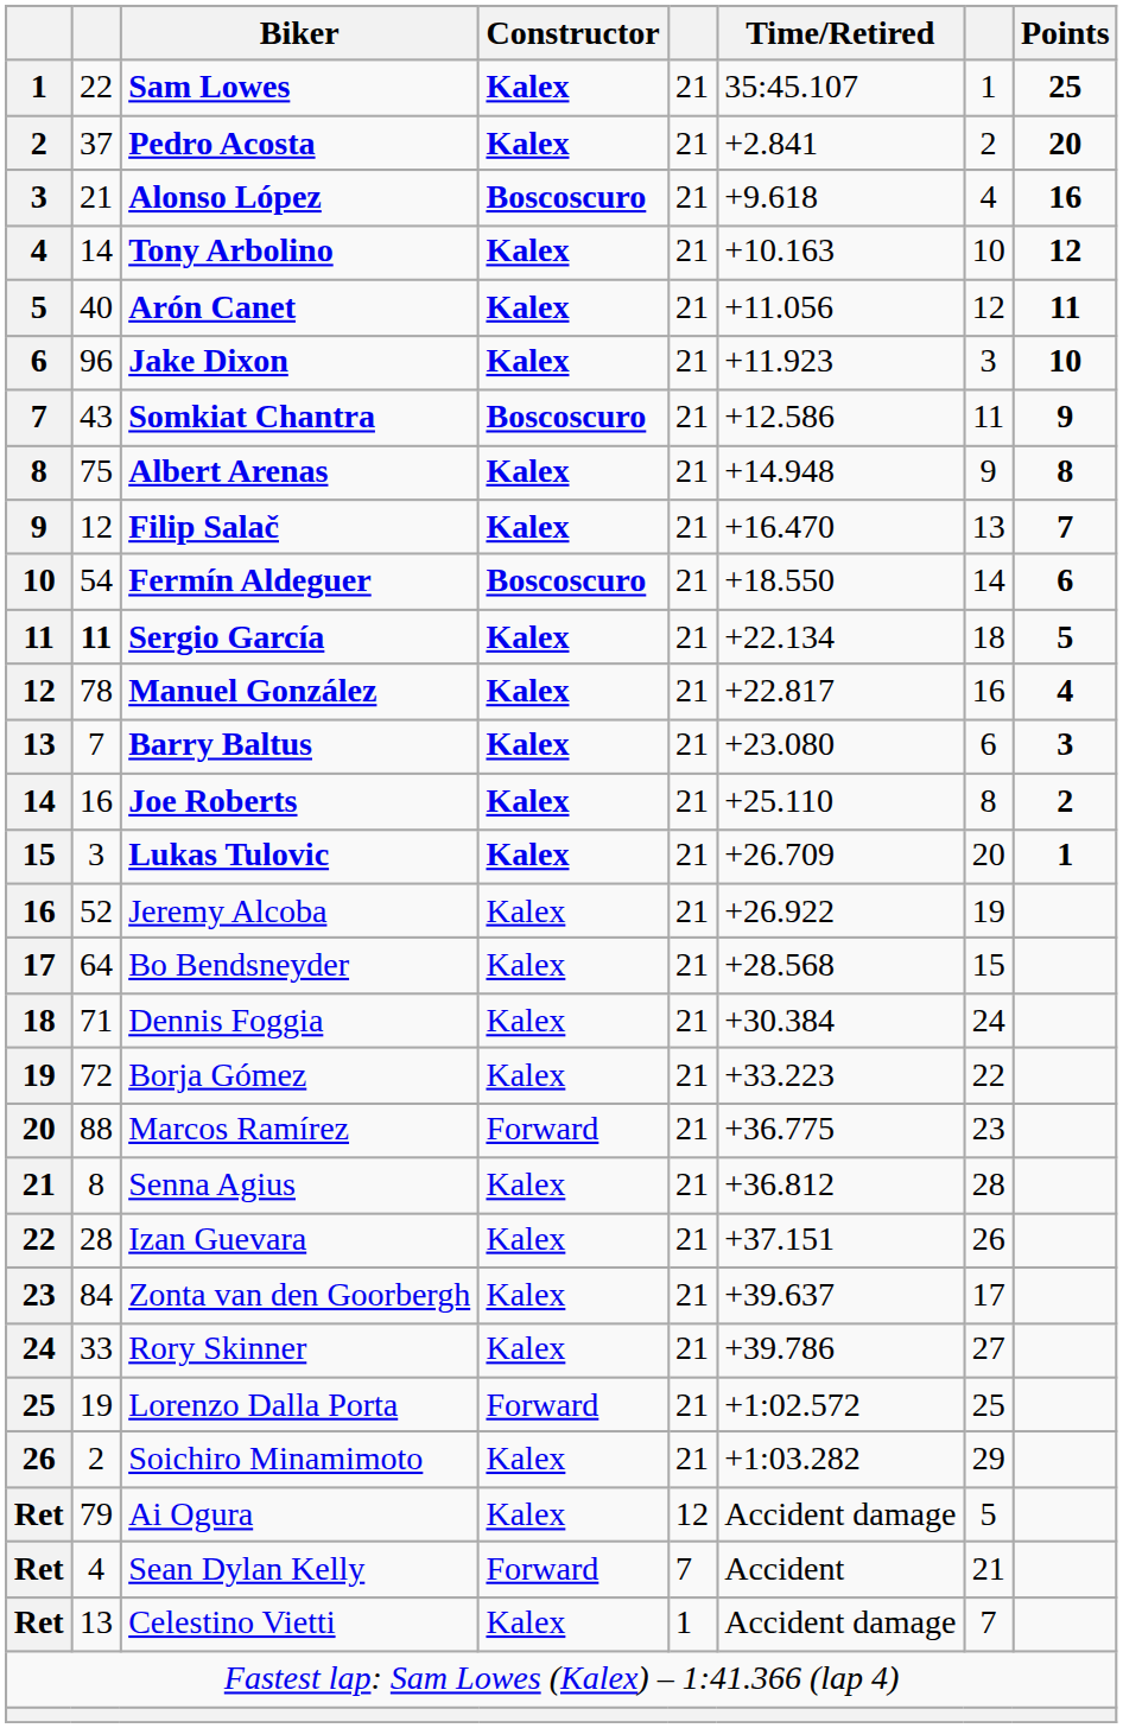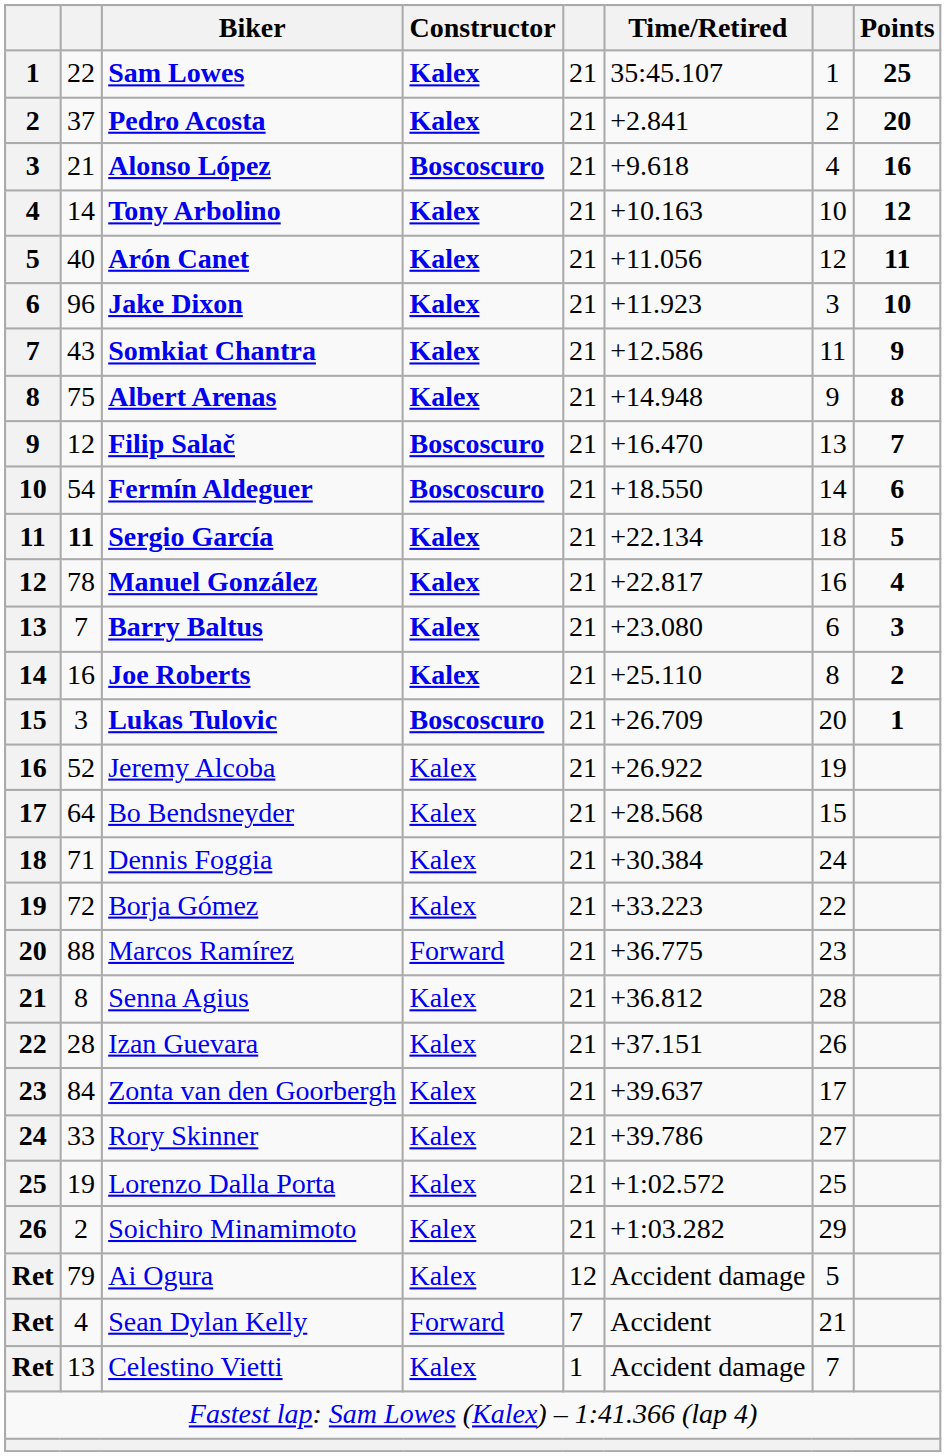 <table class="wikitable sortable" style="font-size: 85%;">
 <tr>
 <th scope="col"></th>
 <th scope="col"></th>
 <th scope="col">Biker</th>
 <th scope="col">Constructor</th>
 <th scope="col" class="unsortable"></th>
 <th scope="col" class="unsortable">Time/Retired</th>
 <th scope="col"></th>
 <th scope="col">Points</th>
 </tr>
 <tr>
 <th scope="row">1</th>
 <td align="center">22</td>
 <td> <strong><a href='#'>Sam Lowes</a></strong></td>
 <td><strong><a href='#'>Kalex</a></strong></td>
 <td>21</td>
 <td>35:45.107</td>
 <td align="center">1</td>
 <td align="center"><strong>25</strong></td>
 </tr>
 <tr>
 <th scope="row">2</th>
 <td align="center">37</td>
 <td> <strong><a href='#'>Pedro Acosta</a></strong></td>
 <td><strong><a href='#'>Kalex</a></strong></td>
 <td>21</td>
 <td>+2.841</td>
 <td align="center">2</td>
 <td align="center"><strong>20</strong></td>
 </tr>
 <tr>
 <th scope="row">3</th>
 <td align="center">21</td>
 <td> <strong><a href='#'>Alonso López</a></strong></td>
 <td><strong><a href='#'>Boscoscuro</a></strong></td>
 <td>21</td>
 <td>+9.618</td>
 <td align="center">4</td>
 <td align="center"><strong>16</strong></td>
 </tr>
 <tr>
 <th scope="row">4</th>
 <td align="center">14</td>
 <td> <strong><a href='#'>Tony Arbolino</a></strong></td>
 <td><strong><a href='#'>Kalex</a></strong></td>
 <td>21</td>
 <td>+10.163</td>
 <td align="center">10</td>
 <td align="center"><strong>12</strong></td>
 </tr>
 <tr>
 <th scope="row">5</th>
 <td align="center">40</td>
 <td> <strong><a href='#'>Arón Canet</a></strong></td>
 <td><strong><a href='#'>Kalex</a></strong></td>
 <td>21</td>
 <td>+11.056</td>
 <td align="center">12</td>
 <td align="center"><strong>11</strong></td>
 </tr>
 <tr>
 <th scope="row">6</th>
 <td align="center">96</td>
 <td> <strong><a href='#'>Jake Dixon</a></strong></td>
 <td><strong><a href='#'>Kalex</a></strong></td>
 <td>21</td>
 <td>+11.923</td>
 <td align="center">3</td>
 <td align="center"><strong>10</strong></td>
 </tr>
 <tr>
 <th scope="row">7</th>
 <td align="center">43</td>
 <td> <strong><a href='#'>Somkiat Chantra</a></strong></td>
-<td><strong><a href='#'>Boscoscuro</a></strong></td>
+<td><strong><a href='#'>Kalex</a></strong></td>
 <td>21</td>
 <td>+12.586</td>
 <td align="center">11</td>
 <td align="center"><strong>9</strong></td>
 </tr>
 <tr>
 <th scope="row">8</th>
 <td align="center">75</td>
 <td> <strong><a href='#'>Albert Arenas</a></strong></td>
 <td><strong><a href='#'>Kalex</a></strong></td>
 <td>21</td>
 <td>+14.948</td>
 <td align="center">9</td>
 <td align="center"><strong>8</strong></td>
 </tr>
 <tr>
 <th scope="row">9</th>
 <td align="center">12</td>
 <td> <strong><a href='#'>Filip Salač</a></strong></td>
-<td><strong><a href='#'>Kalex</a></strong></td>
+<td><strong><a href='#'>Boscoscuro</a></strong></td>
 <td>21</td>
 <td>+16.470</td>
 <td align="center">13</td>
 <td align="center"><strong>7</strong></td>
 </tr>
 <tr>
 <th scope="row">10</th>
 <td align="center">54</td>
 <td> <strong><a href='#'>Fermín Aldeguer</a></strong></td>
 <td><strong><a href='#'>Boscoscuro</a></strong></td>
 <td>21</td>
 <td>+18.550</td>
 <td align="center">14</td>
 <td align="center"><strong>6</strong></td>
 </tr>
 <tr>
 <th scope="row">11</th>
 <td align="center"><strong>11</strong></td>
 <td> <strong><a href='#'>Sergio García</a></strong></td>
 <td><strong><a href='#'>Kalex</a></strong></td>
 <td>21</td>
 <td>+22.134</td>
 <td align="center">18</td>
 <td align="center"><strong>5</strong></td>
 </tr>
 <tr>
 <th scope="row">12</th>
 <td align="center">78</td>
 <td> <strong><a href='#'>Manuel González</a></strong></td>
 <td><strong><a href='#'>Kalex</a></strong></td>
 <td>21</td>
 <td>+22.817</td>
 <td align="center">16</td>
 <td align="center"><strong>4</strong></td>
 </tr>
 <tr>
 <th scope="row">13</th>
 <td align="center">7</td>
 <td> <strong><a href='#'>Barry Baltus</a></strong></td>
 <td><strong><a href='#'>Kalex</a></strong></td>
 <td>21</td>
 <td>+23.080</td>
 <td align="center">6</td>
 <td align="center"><strong>3</strong></td>
 </tr>
 <tr>
 <th scope="row">14</th>
 <td align="center">16</td>
 <td> <strong><a href='#'>Joe Roberts</a></strong></td>
 <td><strong><a href='#'>Kalex</a></strong></td>
 <td>21</td>
 <td>+25.110</td>
 <td align="center">8</td>
 <td align="center"><strong>2</strong></td>
 </tr>
 <tr>
 <th scope="row">15</th>
 <td align="center">3</td>
 <td> <strong><a href='#'>Lukas Tulovic</a></strong></td>
-<td><strong><a href='#'>Kalex</a></strong></td>
+<td><strong><a href='#'>Boscoscuro</a></strong></td>
 <td>21</td>
 <td>+26.709</td>
 <td align="center">20</td>
 <td align="center"><strong>1</strong></td>
 </tr>
 <tr>
 <th scope="row">16</th>
 <td align="center">52</td>
 <td> <a href='#'>Jeremy Alcoba</a></td>
 <td><a href='#'>Kalex</a></td>
 <td>21</td>
 <td>+26.922</td>
 <td align="center">19</td>
 <td align="center"></td>
 </tr>
 <tr>
 <th scope="row">17</th>
 <td align="center">64</td>
 <td> <a href='#'>Bo Bendsneyder</a></td>
 <td><a href='#'>Kalex</a></td>
 <td>21</td>
 <td>+28.568</td>
 <td align="center">15</td>
 <td align="center"></td>
 </tr>
 <tr>
 <th scope="row">18</th>
 <td align="center">71</td>
 <td> <a href='#'>Dennis Foggia</a></td>
 <td><a href='#'>Kalex</a></td>
 <td>21</td>
 <td>+30.384</td>
 <td align="center">24</td>
 <td align="center"></td>
 </tr>
 <tr>
 <th scope="row">19</th>
 <td align="center">72</td>
 <td> <a href='#'>Borja Gómez</a></td>
 <td><a href='#'>Kalex</a></td>
 <td>21</td>
 <td>+33.223</td>
 <td align="center">22</td>
 <td></td>
 </tr>
 <tr>
 <th scope="row">20</th>
 <td align="center">88</td>
 <td> <a href='#'>Marcos Ramírez</a></td>
 <td><a href='#'>Forward</a></td>
 <td>21</td>
 <td>+36.775</td>
 <td align="center">23</td>
 <td></td>
 </tr>
 <tr>
 <th scope="row">21</th>
 <td align="center">8</td>
 <td> <a href='#'>Senna Agius</a></td>
 <td><a href='#'>Kalex</a></td>
 <td>21</td>
 <td>+36.812</td>
 <td align="center">28</td>
 <td></td>
 </tr>
 <tr>
 <th scope="row">22</th>
 <td align="center">28</td>
 <td> <a href='#'>Izan Guevara</a></td>
 <td><a href='#'>Kalex</a></td>
 <td>21</td>
 <td>+37.151</td>
 <td align="center">26</td>
 <td></td>
 </tr>
 <tr>
 <th scope="row">23</th>
 <td align="center">84</td>
 <td> <a href='#'>Zonta van den Goorbergh</a></td>
 <td><a href='#'>Kalex</a></td>
 <td>21</td>
 <td>+39.637</td>
 <td align="center">17</td>
 <td></td>
 </tr>
 <tr>
 <th scope="row">24</th>
 <td align="center">33</td>
 <td> <a href='#'>Rory Skinner</a></td>
 <td><a href='#'>Kalex</a></td>
 <td>21</td>
 <td>+39.786</td>
 <td align="center">27</td>
 <td></td>
 </tr>
 <tr>
 <th scope="row">25</th>
 <td align="center">19</td>
 <td> <a href='#'>Lorenzo Dalla Porta</a></td>
-<td><a href='#'>Forward</a></td>
+<td><a href='#'>Kalex</a></td>
 <td>21</td>
 <td>+1:02.572</td>
 <td align="center">25</td>
 <td></td>
 </tr>
 <tr>
 <th scope="row">26</th>
 <td align="center">2</td>
 <td> <a href='#'>Soichiro Minamimoto</a></td>
 <td><a href='#'>Kalex</a></td>
 <td>21</td>
 <td>+1:03.282</td>
 <td align="center">29</td>
 <td></td>
 </tr>
 <tr>
 <th scope="row">Ret</th>
 <td align="center">79</td>
 <td> <a href='#'>Ai Ogura</a></td>
 <td><a href='#'>Kalex</a></td>
 <td>12</td>
 <td>Accident damage</td>
 <td align="center">5</td>
 <td align="center"></td>
 </tr>
 <tr>
 <th scope="row">Ret</th>
 <td align="center">4</td>
 <td> <a href='#'>Sean Dylan Kelly</a></td>
 <td><a href='#'>Forward</a></td>
 <td>7</td>
 <td>Accident</td>
 <td align="center">21</td>
 <td></td>
 </tr>
 <tr>
 <th scope="row">Ret</th>
 <td align="center">13</td>
 <td> <a href='#'>Celestino Vietti</a></td>
 <td><a href='#'>Kalex</a></td>
 <td>1</td>
 <td>Accident damage</td>
 <td align="center">7</td>
 <td align="center"></td>
 </tr>
 <tr class="sortbottom">
 <td colspan="8" style="text-align:center"><em><a href='#'>Fastest lap</a>:  <a href='#'>Sam Lowes</a> (<a href='#'>Kalex</a>) – 1:41.366 (lap 4)</em></td>
 </tr>
 <tr>
 <th colspan=8></th>
 </tr>
 </table>
